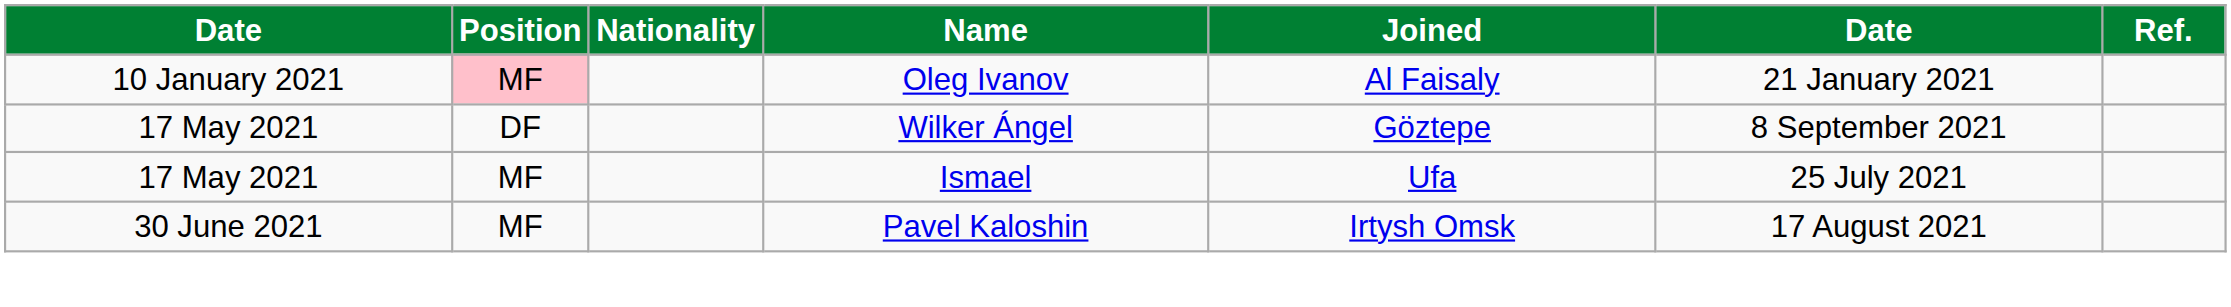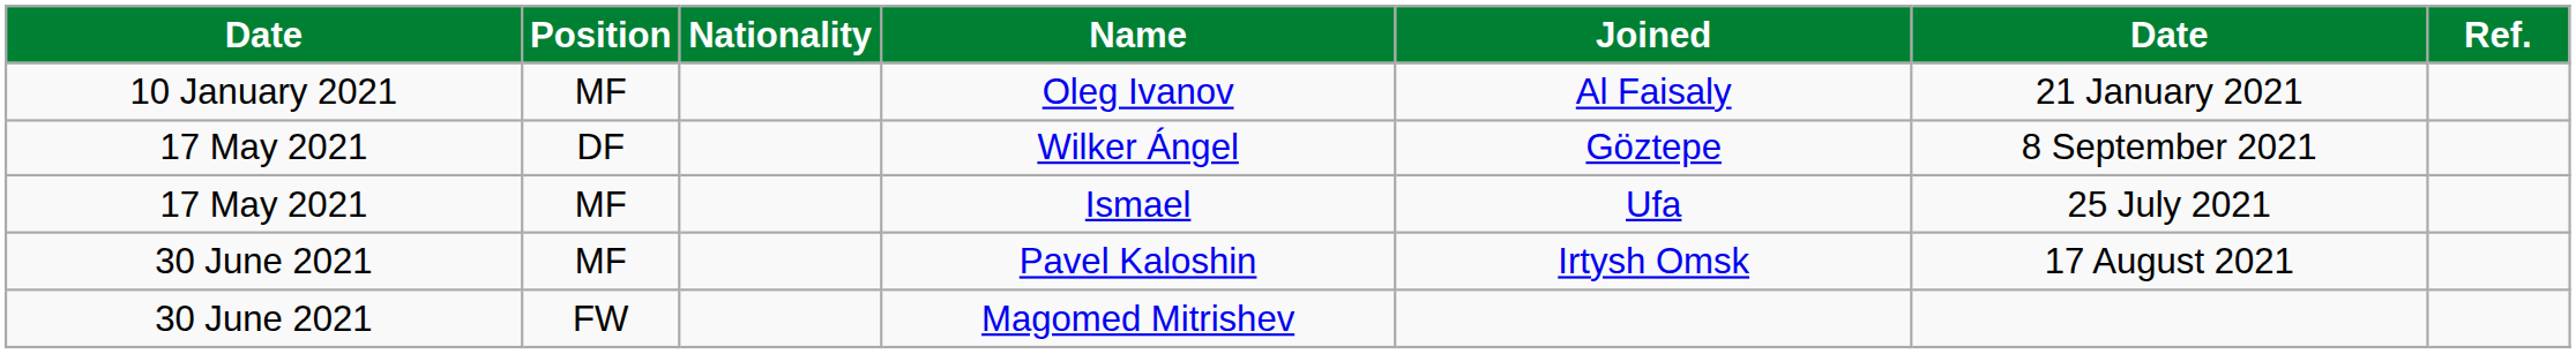 <table class="wikitable"  style="text-align:center; font-size:90%; ">
 <tr>
 <th style="background:#008033; color:white; width:200px;">Date</th>
 <th style="background:#008033; color:white; width:50px;">Position</th>
 <th style="background:#008033; color:white; width:50px;">Nationality</th>
 <th style="background:#008033; color:white; width:200px;">Name</th>
 <th style="background:#008033; color:white; width:200px;">Joined</th>
 <th style="background:#008033; color:white; width:200px;">Date</th>
 <th style="background:#008033; color:white; width:50px;">Ref.</th>
 </tr>
 <tr>
 <td>10 January 2021</td>
-<td style="background: pink;">MF</td>
+<td>MF</td>
 <td></td>
 <td><a href='#'>Oleg Ivanov</a></td>
 <td><a href='#'>Al Faisaly</a></td>
 <td>21 January 2021</td>
 <td></td>
 </tr>
 <tr>
 <td>17 May 2021</td>
 <td>DF</td>
 <td></td>
 <td><a href='#'>Wilker Ángel</a></td>
 <td><a href='#'>Göztepe</a></td>
 <td>8 September 2021</td>
 <td></td>
 </tr>
 <tr>
 <td>17 May 2021</td>
 <td>MF</td>
 <td></td>
 <td><a href='#'>Ismael</a></td>
 <td><a href='#'>Ufa</a></td>
 <td>25 July 2021</td>
 <td></td>
 </tr>
 <tr>
 <td>30 June 2021</td>
 <td>MF</td>
 <td></td>
 <td><a href='#'>Pavel Kaloshin</a></td>
 <td><a href='#'>Irtysh Omsk</a></td>
 <td>17 August 2021</td>
 <td></td>
 </tr>
+<tr>
+<td>30 June 2021</td>
+<td>FW</td>
+<td></td>
+<td><a href='#'>Magomed Mitrishev</a></td>
+<td></td>
+<td></td>
+<td></td>
+</tr>
 </table>
